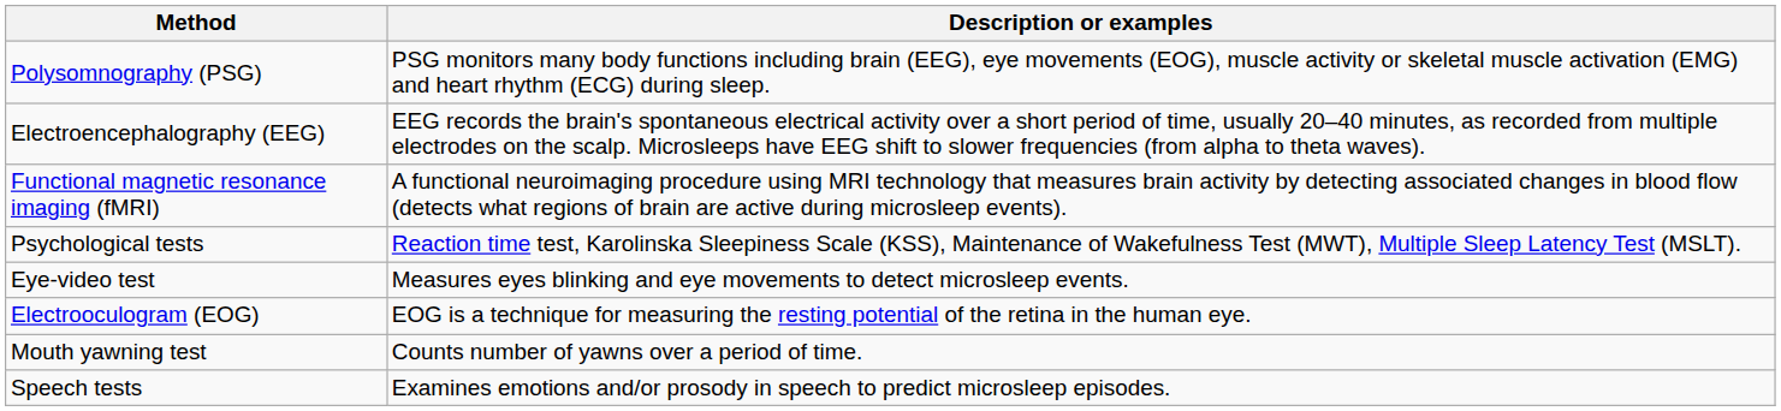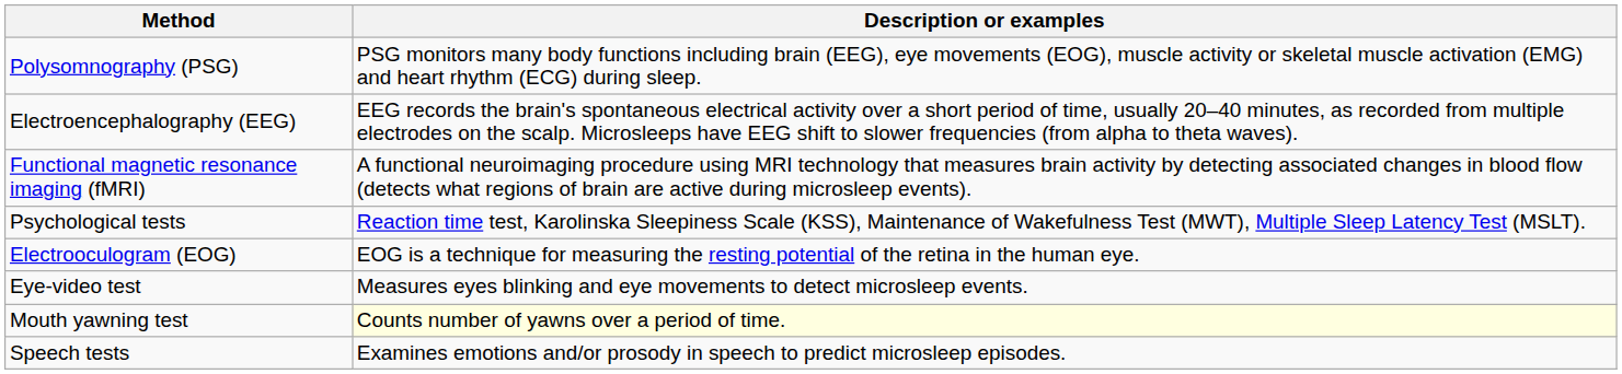 <table class="wikitable">
 <tr>
 <th>Method</th>
 <th>Description or examples</th>
 </tr>
 <tr>
 <td><a href='#'>Polysomnography</a> (PSG)</td>
 <td>PSG monitors many body functions including brain (EEG), eye movements (EOG), muscle activity or skeletal muscle activation (EMG) and heart rhythm (ECG) during sleep.</td>
 </tr>
 <tr>
 <td>Electroencephalography (EEG)</td>
 <td>EEG records the brain's spontaneous electrical activity over a short period of time, usually 20–40 minutes, as recorded from multiple electrodes on the scalp. Microsleeps have EEG shift to slower frequencies (from alpha to theta waves).</td>
 </tr>
 <tr>
 <td><a href='#'>Functional magnetic resonance imaging</a> (fMRI)</td>
 <td>A functional neuroimaging procedure using MRI technology that measures brain activity by detecting associated changes in blood flow (detects what regions of brain are active during microsleep events).</td>
 </tr>
 <tr>
 <td>Psychological tests</td>
 <td><a href='#'>Reaction time</a> test, Karolinska Sleepiness Scale (KSS),      Maintenance of Wakefulness Test (MWT), <a href='#'>Multiple Sleep Latency Test</a> (MSLT).</td>
 </tr>
 <tr>
+<td><a href='#'>Electrooculogram</a> (EOG)</td>
+<td>EOG is a technique for measuring the <a href='#'>resting potential</a> of the retina in the human eye.</td>
+</tr>
+<tr>
 <td>Eye-video test</td>
 <td>Measures eyes blinking and eye movements to detect microsleep events.</td>
 </tr>
 <tr>
-<td><a href='#'>Electrooculogram</a> (EOG)</td>
-<td>EOG is a technique for measuring the <a href='#'>resting potential</a> of the retina in the human eye.</td>
-</tr>
-<tr>
 <td>Mouth yawning test</td>
-<td>Counts number of yawns over a period of time.</td>
+<td style="background: lightyellow;">Counts number of yawns over a period of time.</td>
 </tr>
 <tr>
 <td>Speech tests</td>
 <td>Examines emotions and/or prosody in speech to predict microsleep episodes.</td>
 </tr>
 </table>
